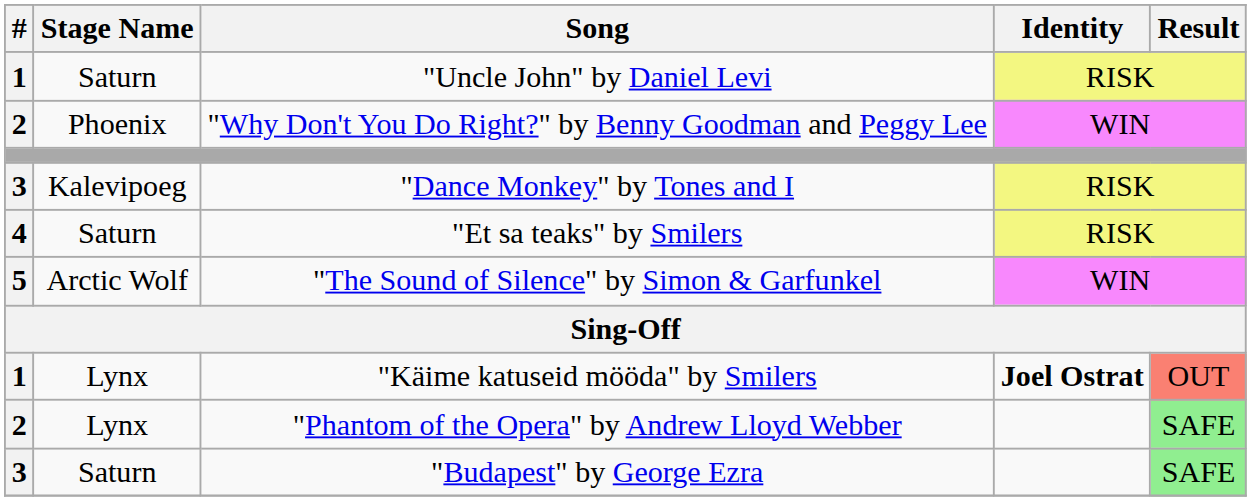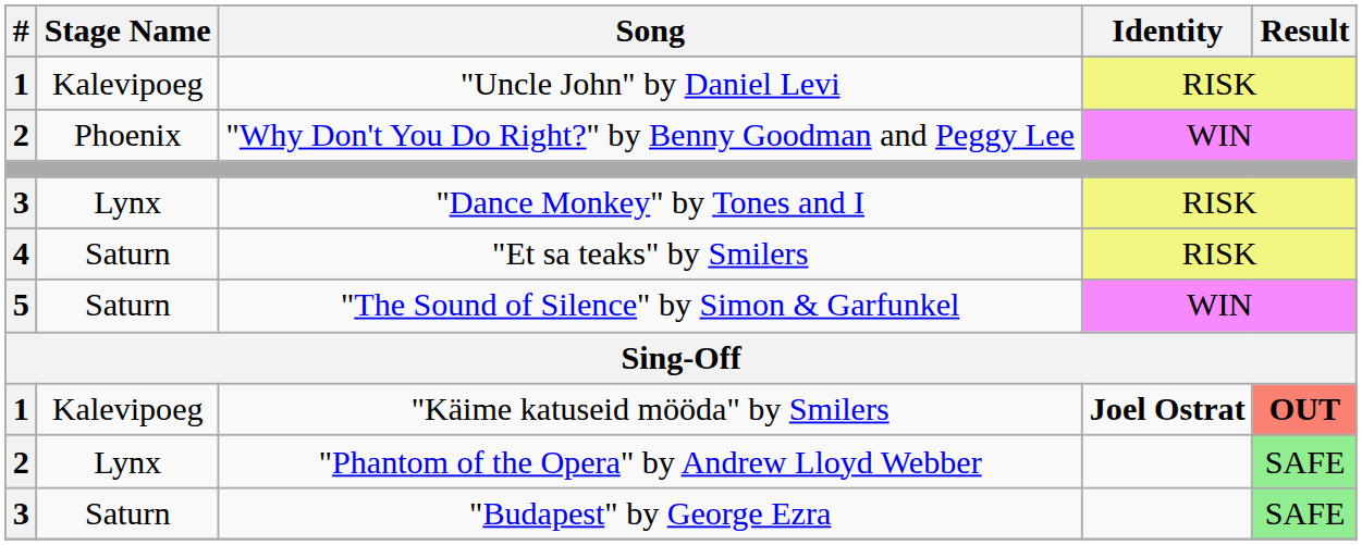 <table class="wikitable plainrowheaders" style="text-align: center;">
 <tr>
 <th>#</th>
 <th>Stage Name</th>
 <th>Song</th>
 <th>Identity</th>
 <th>Result</th>
 </tr>
 <tr>
 <th>1</th>
-<td>Saturn</td>
+<td>Kalevipoeg</td>
 <td>"Uncle John" by <a href='#'>Daniel Levi</a></td>
 <td colspan="2" bgcolor="#F3F781">RISK</td>
 </tr>
 <tr>
 <th>2</th>
 <td>Phoenix</td>
 <td>"<a href='#'>Why Don't You Do Right?</a>" by <a href='#'>Benny Goodman</a> and <a href='#'>Peggy Lee</a></td>
 <td colspan="2" bgcolor="#F888FD">WIN</td>
 </tr>
 <tr>
 <td colspan="5" style="background:darkgray"></td>
 </tr>
 <tr>
 <th>3</th>
-<td>Kalevipoeg</td>
+<td>Lynx</td>
 <td>"<a href='#'>Dance Monkey</a>" by <a href='#'>Tones and I</a></td>
 <td colspan="2" bgcolor="#F3F781">RISK</td>
 </tr>
 <tr>
 <th>4</th>
 <td>Saturn</td>
 <td>"Et sa teaks" by <a href='#'>Smilers</a></td>
 <td colspan="2" bgcolor="#F3F781">RISK</td>
 </tr>
 <tr>
 <th>5</th>
-<td>Arctic Wolf</td>
+<td>Saturn</td>
 <td>"<a href='#'>The Sound of Silence</a>" by <a href='#'>Simon & Garfunkel</a></td>
 <td colspan="2" bgcolor="#F888FD">WIN</td>
 </tr>
 <tr>
 <th colspan="5">Sing-Off</th>
 </tr>
 <tr>
 <th>1</th>
-<td>Lynx</td>
+<td>Kalevipoeg</td>
 <td>"Käime katuseid mööda" by <a href='#'>Smilers</a></td>
 <td><strong>Joel Ostrat</strong></td>
-<td bgcolor="salmon">OUT</td>
+<td bgcolor="salmon"><strong>OUT</strong></td>
 </tr>
 <tr>
 <th>2</th>
 <td>Lynx</td>
 <td>"<a href='#'>Phantom of the Opera</a>" by <a href='#'>Andrew Lloyd Webber</a></td>
 <td></td>
 <td bgcolor="lightgreen">SAFE</td>
 </tr>
 <tr>
 <th>3</th>
 <td>Saturn</td>
 <td>"<a href='#'>Budapest</a>" by <a href='#'>George Ezra</a></td>
 <td></td>
 <td bgcolor="lightgreen">SAFE</td>
 </tr>
 <tr>
 </tr>
 </table>
